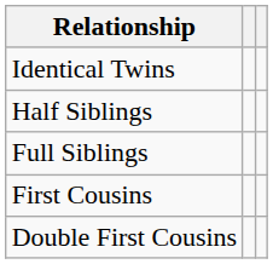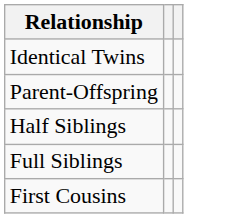 <table class="wikitable">
 <tr>
 <th>Relationship</th>
 <th></th>
 <th></th>
 </tr>
 <tr>
 <td>Identical Twins</td>
+<td></td>
+<td></td>
+</tr>
+<tr>
+<td>Parent-Offspring</td>
 <td></td>
 <td></td>
 </tr>
 <tr>
 <td>Half Siblings</td>
 <td></td>
 <td></td>
 </tr>
 <tr>
 <td>Full Siblings</td>
 <td></td>
 <td></td>
 </tr>
 <tr>
 <td>First Cousins</td>
 <td></td>
 <td></td>
 </tr>
-<tr>
-<td>Double First Cousins</td>
-<td></td>
-<td></td>
-</tr>
 </table>
